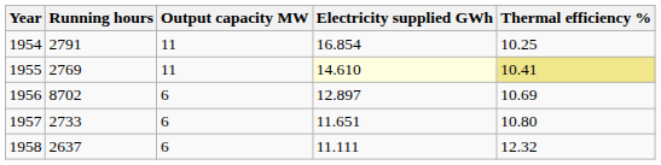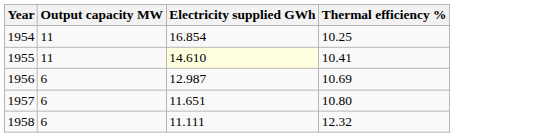 <table class="wikitable">
 <tr>
 <th>Year</th>
-<th>Running hours</th>
 <th>Output capacity MW</th>
 <th>Electricity supplied GWh</th>
 <th>Thermal efficiency %</th>
 </tr>
 <tr>
 <td>1954</td>
-<td>2791</td>
 <td>11</td>
 <td>16.854</td>
 <td>10.25</td>
 </tr>
 <tr>
 <td>1955</td>
-<td>2769</td>
 <td>11</td>
 <td style="background: lightyellow;">14.610</td>
-<td style="background: khaki;">10.41</td>
+<td>10.41</td>
 </tr>
 <tr>
 <td>1956</td>
-<td>8702</td>
 <td>6</td>
-<td>12.897</td>
+<td>12.987</td>
 <td>10.69</td>
 </tr>
 <tr>
 <td>1957</td>
-<td>2733</td>
 <td>6</td>
 <td>11.651</td>
 <td>10.80</td>
 </tr>
 <tr>
 <td>1958</td>
-<td>2637</td>
 <td>6</td>
 <td>11.111</td>
 <td>12.32</td>
 </tr>
 </table>
